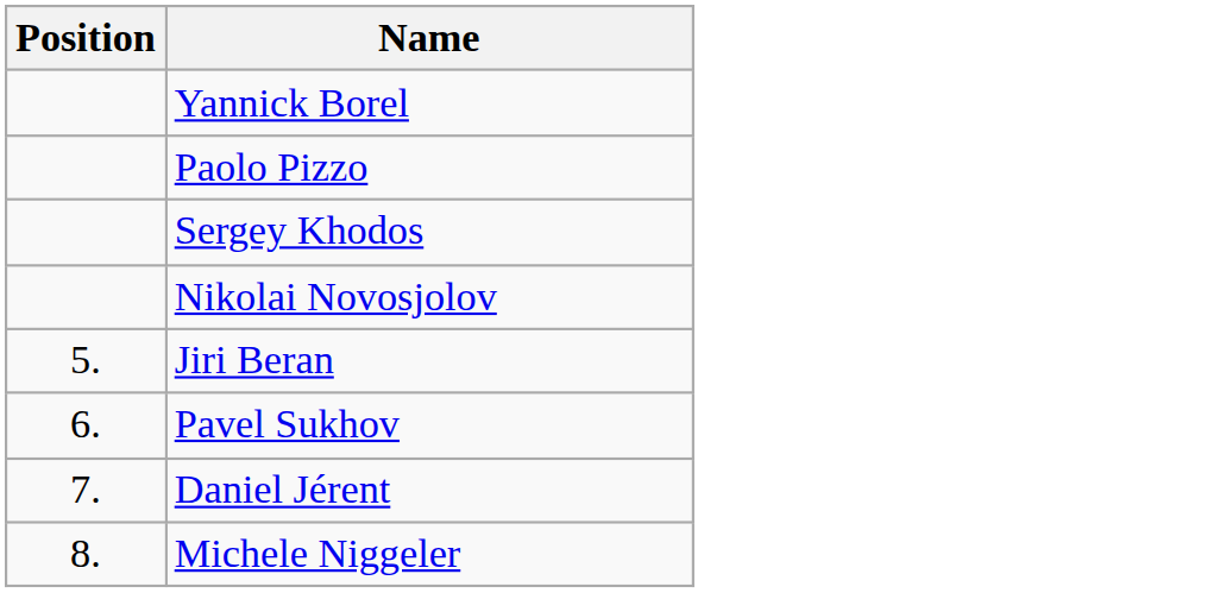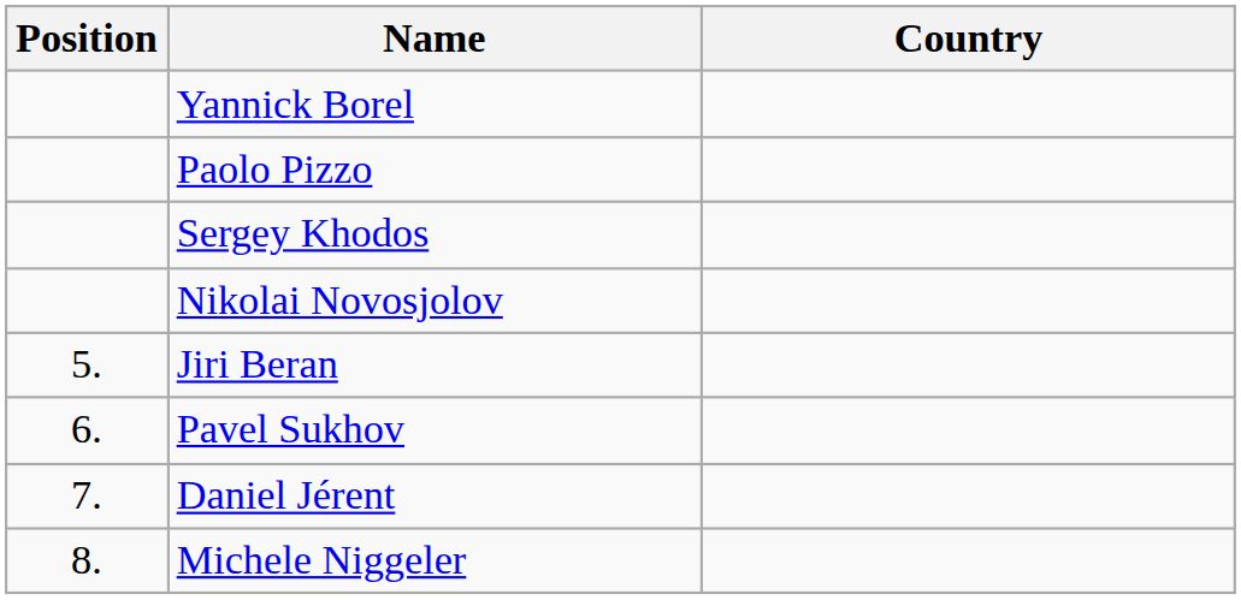 <table class="wikitable">
 <tr>
 <th width="20">Position</th>
 <th width="200">Name</th>
+<th width="200">Country</th>
 </tr>
 <tr>
 <td align="center"></td>
 <td><a href='#'>Yannick Borel</a></td>
+<td></td>
 </tr>
 <tr>
 <td align="center"></td>
 <td><a href='#'>Paolo Pizzo</a></td>
+<td></td>
 </tr>
 <tr>
 <td align="center"></td>
 <td><a href='#'>Sergey Khodos</a></td>
+<td></td>
 </tr>
 <tr>
 <td align="center"></td>
 <td><a href='#'>Nikolai Novosjolov</a></td>
+<td></td>
 </tr>
 <tr>
 <td align="center">5.</td>
 <td><a href='#'>Jiri Beran</a></td>
+<td></td>
 </tr>
 <tr>
 <td align="center">6.</td>
 <td><a href='#'>Pavel Sukhov</a></td>
+<td></td>
 </tr>
 <tr>
 <td align="center">7.</td>
 <td><a href='#'>Daniel Jérent</a></td>
+<td></td>
 </tr>
 <tr>
 <td align="center">8.</td>
 <td><a href='#'>Michele Niggeler</a></td>
+<td></td>
 </tr>
 </table>
